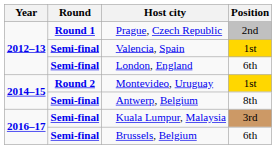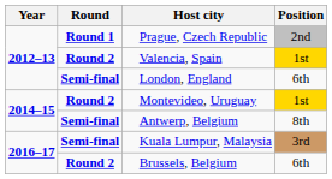 <table class="wikitable" style="text-align: center;">
 <tr>
 <th>Year</th>
 <th>Round</th>
 <th>Host city</th>
 <th>Position</th>
 </tr>
 <tr>
 <td rowspan=3><strong><a href='#'>2012–13</a></strong></td>
 <td><strong><a href='#'>Round 1</a></strong></td>
 <td style="text-align: left; padding-left: 20px;"> <a href='#'>Prague</a>, <a href='#'>Czech Republic</a></td>
 <td style="background-color: silver;">2nd</td>
 </tr>
 <tr>
-<td><strong><a href='#'>Semi-final</a></strong></td>
+<td><strong><a href='#'>Round 2</a></strong></td>
 <td style="text-align: left; padding-left: 20px;"> <a href='#'>Valencia</a>, <a href='#'>Spain</a></td>
 <td style="background-color: gold;">1st</td>
 </tr>
 <tr>
 <td><strong><a href='#'>Semi-final</a></strong></td>
 <td style="text-align: left; padding-left: 20px;"> <a href='#'>London</a>, <a href='#'>England</a></td>
 <td>6th</td>
 </tr>
 <tr>
 <td rowspan=2><strong><a href='#'>2014–15</a></strong></td>
 <td><strong><a href='#'>Round 2</a></strong></td>
 <td style="text-align: left; padding-left: 20px;"> <a href='#'>Montevideo</a>, <a href='#'>Uruguay</a></td>
 <td style="background-color: gold;">1st</td>
 </tr>
 <tr>
 <td><strong><a href='#'>Semi-final</a></strong></td>
 <td style="text-align: left; padding-left: 20px;"> <a href='#'>Antwerp</a>, <a href='#'>Belgium</a></td>
 <td>8th</td>
 </tr>
 <tr>
 <td rowspan=2><strong><a href='#'>2016–17</a></strong></td>
 <td><strong><a href='#'>Semi-final</a></strong></td>
 <td style="text-align: left; padding-left: 20px;"> <a href='#'>Kuala Lumpur</a>, <a href='#'>Malaysia</a></td>
 <td style="background-color: #cc9966;">3rd</td>
 </tr>
 <tr>
-<td><strong><a href='#'>Semi-final</a></strong></td>
+<td><strong><a href='#'>Round 2</a></strong></td>
 <td style="text-align: left; padding-left: 20px;"> <a href='#'>Brussels</a>, <a href='#'>Belgium</a></td>
 <td>6th</td>
 </tr>
 </table>
